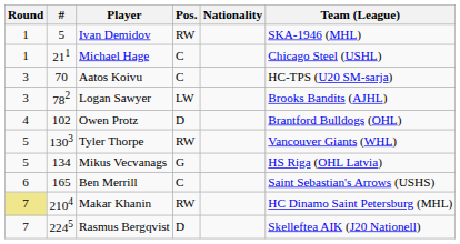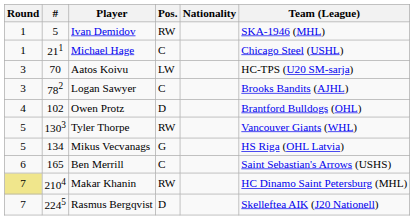 <table class="wikitable">
 <tr>
 <th>Round</th>
 <th>#</th>
 <th>Player</th>
 <th>Pos.</th>
 <th>Nationality</th>
 <th>Team (League)</th>
 </tr>
 <tr>
 <td style="text-align:center;">1</td>
 <td style="text-align:center;">5</td>
 <td><a href='#'>Ivan Demidov</a></td>
 <td>RW</td>
 <td></td>
 <td><a href='#'>SKA-1946</a> (<a href='#'>MHL</a>)</td>
 </tr>
 <tr>
 <td style="text-align:center;">1</td>
 <td style="text-align:center;">21<sup>1</sup></td>
 <td><a href='#'>Michael Hage</a></td>
 <td>C</td>
 <td></td>
 <td><a href='#'>Chicago Steel</a> (<a href='#'>USHL</a>)</td>
 </tr>
 <tr>
 <td style="text-align:center;">3</td>
 <td style="text-align:center;">70</td>
 <td>Aatos Koivu</td>
-<td>C</td>
+<td>LW</td>
 <td></td>
 <td>HC-TPS (<a href='#'>U20 SM-sarja</a>)</td>
 </tr>
 <tr>
 <td style="text-align:center;">3</td>
 <td style="text-align:center;">78<sup>2</sup></td>
 <td>Logan Sawyer</td>
-<td>LW</td>
+<td>C</td>
 <td></td>
 <td><a href='#'>Brooks Bandits</a> (<a href='#'>AJHL</a>)</td>
 </tr>
 <tr>
 <td style="text-align:center;">4</td>
 <td style="text-align:center;">102</td>
 <td>Owen Protz</td>
 <td>D</td>
 <td></td>
 <td><a href='#'>Brantford Bulldogs</a> (<a href='#'>OHL</a>)</td>
 </tr>
 <tr>
 <td style="text-align:center;">5</td>
 <td style="text-align:center;">130<sup>3</sup></td>
 <td>Tyler Thorpe</td>
 <td>RW</td>
 <td></td>
 <td><a href='#'>Vancouver Giants</a> (<a href='#'>WHL</a>)</td>
 </tr>
 <tr>
 <td style="text-align:center;">5</td>
 <td style="text-align:center;">134</td>
 <td>Mikus Vecvanags</td>
 <td>G</td>
 <td></td>
 <td><a href='#'>HS Riga</a> (<a href='#'>OHL Latvia</a>)</td>
 </tr>
 <tr>
 <td style="text-align:center;">6</td>
 <td style="text-align:center;">165</td>
 <td>Ben Merrill</td>
 <td>C</td>
 <td></td>
 <td><a href='#'>Saint Sebastian's Arrows</a> (USHS)</td>
 </tr>
 <tr>
 <td style="background: khaki; text-align:center;">7</td>
 <td style="text-align:center;">210<sup>4</sup></td>
 <td>Makar Khanin</td>
 <td>RW</td>
 <td></td>
 <td><a href='#'>HC Dinamo Saint Petersburg</a> (MHL)</td>
 </tr>
 <tr>
 <td style="text-align:center;">7</td>
 <td style="text-align:center;">224<sup>5</sup></td>
 <td>Rasmus Bergqvist</td>
 <td>D</td>
 <td></td>
 <td><a href='#'>Skelleftea AIK</a> (<a href='#'>J20 Nationell</a>)</td>
 </tr>
 </table>
